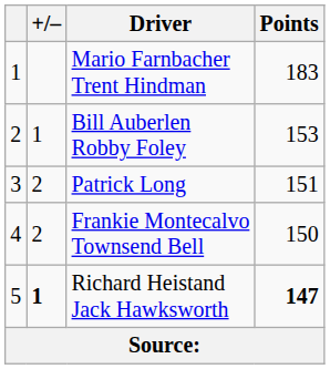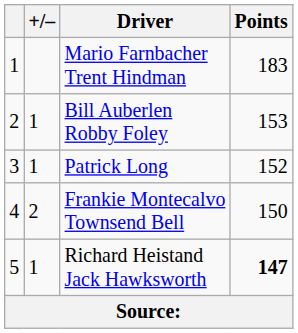 <table class="wikitable" style="font-size: 95%;">
 <tr>
 <th scope="col"></th>
 <th scope="col">+/–</th>
 <th scope="col">Driver</th>
 <th scope="col">Points</th>
 </tr>
 <tr>
 <td align=center>1</td>
 <td align="left"></td>
 <td> <a href='#'>Mario Farnbacher</a><br> <a href='#'>Trent Hindman</a></td>
 <td align=right>183</td>
 </tr>
 <tr>
 <td align=center>2</td>
 <td align="left"> 1</td>
 <td> <a href='#'>Bill Auberlen</a><br> <a href='#'>Robby Foley</a></td>
 <td align=right>153</td>
 </tr>
 <tr>
 <td align=center>3</td>
-<td align="left"> 2</td>
+<td align="left"> 1</td>
 <td> <a href='#'>Patrick Long</a></td>
-<td align=right>151</td>
+<td align=right>152</td>
 </tr>
 <tr>
 <td align=center>4</td>
 <td align="left"> 2</td>
 <td> <a href='#'>Frankie Montecalvo</a><br> <a href='#'>Townsend Bell</a></td>
 <td align=right>150</td>
 </tr>
 <tr>
 <td align=center>5</td>
-<td align="left"><strong> 1</strong></td>
+<td align="left"> 1</td>
 <td> Richard Heistand<br> <a href='#'>Jack Hawksworth</a></td>
 <td align=right><strong>147</strong></td>
 </tr>
 <tr>
 <th colspan=5>Source:</th>
 </tr>
 </table>
